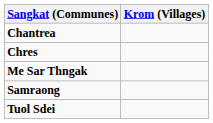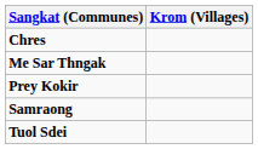 <table class="wikitable">
 <tr>
 <th><a href='#'>Sangkat</a> (Communes)</th>
 <th><a href='#'>Krom</a> (Villages)</th>
-</tr>
-<tr>
-<td><strong>Chantrea</strong></td>
-<td></td>
 </tr>
 <tr>
 <td><strong>Chres</strong></td>
 <td></td>
 </tr>
 <tr>
 <td><strong>Me Sar Thngak</strong></td>
+<td></td>
+</tr>
+<tr>
+<td><strong>Prey Kokir</strong></td>
 <td></td>
 </tr>
 <tr>
 <td><strong>Samraong</strong></td>
 <td></td>
 </tr>
 <tr>
 <td><strong>Tuol Sdei</strong></td>
 <td></td>
 </tr>
 </table>
